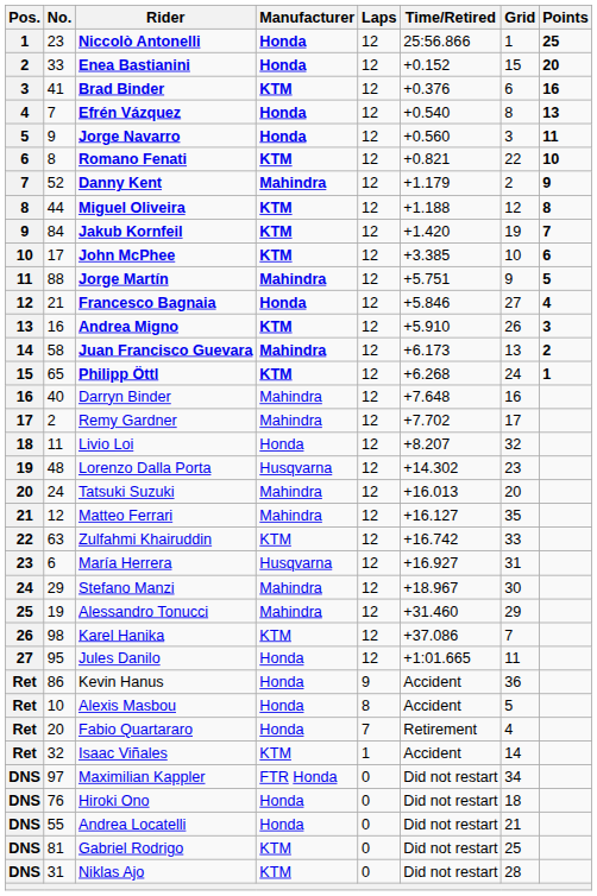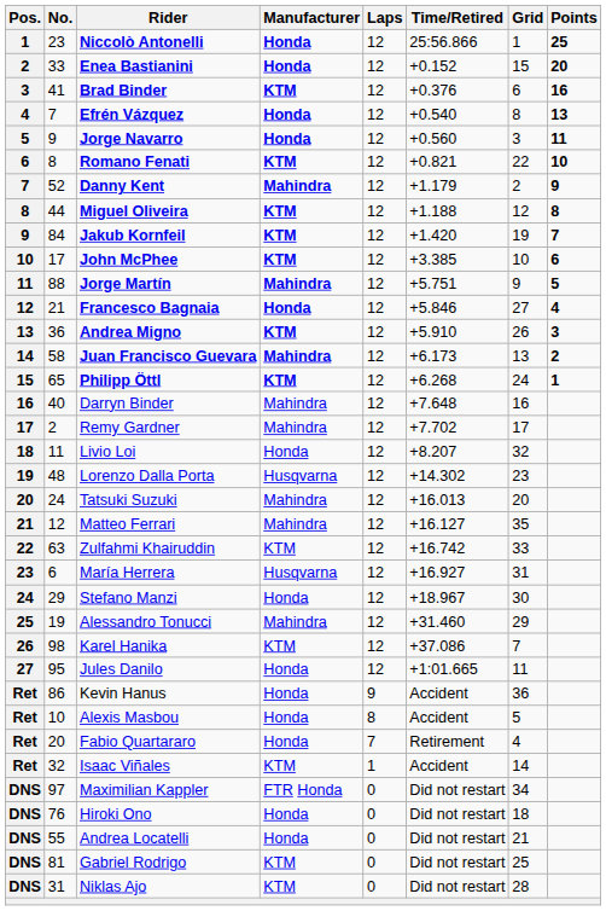 <table class="wikitable" style="font-size: 95%;">
 <tr>
 <th>Pos.</th>
 <th>No.</th>
 <th>Rider</th>
 <th>Manufacturer</th>
 <th>Laps</th>
 <th>Time/Retired</th>
 <th>Grid</th>
 <th>Points</th>
 </tr>
 <tr>
 <th>1</th>
 <td>23</td>
 <td> <strong><a href='#'>Niccolò Antonelli</a></strong></td>
 <td><strong><a href='#'>Honda</a></strong></td>
 <td>12</td>
 <td>25:56.866</td>
 <td>1</td>
 <td><strong>25</strong></td>
 </tr>
 <tr>
 <th>2</th>
 <td>33</td>
 <td> <strong><a href='#'>Enea Bastianini</a></strong></td>
 <td><strong><a href='#'>Honda</a></strong></td>
 <td>12</td>
 <td>+0.152</td>
 <td>15</td>
 <td><strong>20</strong></td>
 </tr>
 <tr>
 <th>3</th>
 <td>41</td>
 <td> <strong><a href='#'>Brad Binder</a></strong></td>
 <td><strong><a href='#'>KTM</a></strong></td>
 <td>12</td>
 <td>+0.376</td>
 <td>6</td>
 <td><strong>16</strong></td>
 </tr>
 <tr>
 <th>4</th>
 <td>7</td>
 <td> <strong><a href='#'>Efrén Vázquez</a></strong></td>
 <td><strong><a href='#'>Honda</a></strong></td>
 <td>12</td>
 <td>+0.540</td>
 <td>8</td>
 <td><strong>13</strong></td>
 </tr>
 <tr>
 <th>5</th>
 <td>9</td>
 <td> <strong><a href='#'>Jorge Navarro</a></strong></td>
 <td><strong><a href='#'>Honda</a></strong></td>
 <td>12</td>
 <td>+0.560</td>
 <td>3</td>
 <td><strong>11</strong></td>
 </tr>
 <tr>
 <th>6</th>
 <td>8</td>
 <td> <strong><a href='#'>Romano Fenati</a></strong></td>
 <td><strong><a href='#'>KTM</a></strong></td>
 <td>12</td>
 <td>+0.821</td>
 <td>22</td>
 <td><strong>10</strong></td>
 </tr>
 <tr>
 <th>7</th>
 <td>52</td>
 <td> <strong><a href='#'>Danny Kent</a></strong></td>
 <td><strong><a href='#'>Mahindra</a></strong></td>
 <td>12</td>
 <td>+1.179</td>
 <td>2</td>
 <td><strong>9</strong></td>
 </tr>
 <tr>
 <th>8</th>
 <td>44</td>
 <td> <strong><a href='#'>Miguel Oliveira</a></strong></td>
 <td><strong><a href='#'>KTM</a></strong></td>
 <td>12</td>
 <td>+1.188</td>
 <td>12</td>
 <td><strong>8</strong></td>
 </tr>
 <tr>
 <th>9</th>
 <td>84</td>
 <td> <strong><a href='#'>Jakub Kornfeil</a></strong></td>
 <td><strong><a href='#'>KTM</a></strong></td>
 <td>12</td>
 <td>+1.420</td>
 <td>19</td>
 <td><strong>7</strong></td>
 </tr>
 <tr>
 <th>10</th>
 <td>17</td>
 <td> <strong><a href='#'>John McPhee</a></strong></td>
 <td><strong><a href='#'>KTM</a></strong></td>
 <td>12</td>
 <td>+3.385</td>
 <td>10</td>
 <td><strong>6</strong></td>
 </tr>
 <tr>
 <th>11</th>
 <td>88</td>
 <td> <strong><a href='#'>Jorge Martín</a></strong></td>
 <td><strong><a href='#'>Mahindra</a></strong></td>
 <td>12</td>
 <td>+5.751</td>
 <td>9</td>
 <td><strong>5</strong></td>
 </tr>
 <tr>
 <th>12</th>
 <td>21</td>
 <td> <strong><a href='#'>Francesco Bagnaia</a></strong></td>
 <td><strong><a href='#'>Honda</a></strong></td>
 <td>12</td>
 <td>+5.846</td>
 <td>27</td>
 <td><strong>4</strong></td>
 </tr>
 <tr>
 <th>13</th>
-<td>16</td>
+<td>36</td>
 <td> <strong><a href='#'>Andrea Migno</a></strong></td>
 <td><strong><a href='#'>KTM</a></strong></td>
 <td>12</td>
 <td>+5.910</td>
 <td>26</td>
 <td><strong>3</strong></td>
 </tr>
 <tr>
 <th>14</th>
 <td>58</td>
 <td> <strong><a href='#'>Juan Francisco Guevara</a></strong></td>
 <td><strong><a href='#'>Mahindra</a></strong></td>
 <td>12</td>
 <td>+6.173</td>
 <td>13</td>
 <td><strong>2</strong></td>
 </tr>
 <tr>
 <th>15</th>
 <td>65</td>
 <td> <strong><a href='#'>Philipp Öttl</a></strong></td>
 <td><strong><a href='#'>KTM</a></strong></td>
 <td>12</td>
 <td>+6.268</td>
 <td>24</td>
 <td><strong>1</strong></td>
 </tr>
 <tr>
 <th>16</th>
 <td>40</td>
 <td> <a href='#'>Darryn Binder</a></td>
 <td><a href='#'>Mahindra</a></td>
 <td>12</td>
 <td>+7.648</td>
 <td>16</td>
 <td></td>
 </tr>
 <tr>
 <th>17</th>
 <td>2</td>
 <td> <a href='#'>Remy Gardner</a></td>
 <td><a href='#'>Mahindra</a></td>
 <td>12</td>
 <td>+7.702</td>
 <td>17</td>
 <td></td>
 </tr>
 <tr>
 <th>18</th>
 <td>11</td>
 <td> <a href='#'>Livio Loi</a></td>
 <td><a href='#'>Honda</a></td>
 <td>12</td>
 <td>+8.207</td>
 <td>32</td>
 <td></td>
 </tr>
 <tr>
 <th>19</th>
 <td>48</td>
 <td> <a href='#'>Lorenzo Dalla Porta</a></td>
 <td><a href='#'>Husqvarna</a></td>
 <td>12</td>
 <td>+14.302</td>
 <td>23</td>
 <td></td>
 </tr>
 <tr>
 <th>20</th>
 <td>24</td>
 <td> <a href='#'>Tatsuki Suzuki</a></td>
 <td><a href='#'>Mahindra</a></td>
 <td>12</td>
 <td>+16.013</td>
 <td>20</td>
 <td></td>
 </tr>
 <tr>
 <th>21</th>
 <td>12</td>
 <td> <a href='#'>Matteo Ferrari</a></td>
 <td><a href='#'>Mahindra</a></td>
 <td>12</td>
 <td>+16.127</td>
 <td>35</td>
 <td></td>
 </tr>
 <tr>
 <th>22</th>
 <td>63</td>
 <td> <a href='#'>Zulfahmi Khairuddin</a></td>
 <td><a href='#'>KTM</a></td>
 <td>12</td>
 <td>+16.742</td>
 <td>33</td>
 <td></td>
 </tr>
 <tr>
 <th>23</th>
 <td>6</td>
 <td> <a href='#'>María Herrera</a></td>
 <td><a href='#'>Husqvarna</a></td>
 <td>12</td>
 <td>+16.927</td>
 <td>31</td>
 <td></td>
 </tr>
 <tr>
 <th>24</th>
 <td>29</td>
 <td> <a href='#'>Stefano Manzi</a></td>
-<td><a href='#'>Mahindra</a></td>
+<td><a href='#'>Honda</a></td>
 <td>12</td>
 <td>+18.967</td>
 <td>30</td>
 <td></td>
 </tr>
 <tr>
 <th>25</th>
 <td>19</td>
 <td> <a href='#'>Alessandro Tonucci</a></td>
 <td><a href='#'>Mahindra</a></td>
 <td>12</td>
 <td>+31.460</td>
 <td>29</td>
 <td></td>
 </tr>
 <tr>
 <th>26</th>
 <td>98</td>
 <td> <a href='#'>Karel Hanika</a></td>
 <td><a href='#'>KTM</a></td>
 <td>12</td>
 <td>+37.086</td>
 <td>7</td>
 <td></td>
 </tr>
 <tr>
 <th>27</th>
 <td>95</td>
 <td> <a href='#'>Jules Danilo</a></td>
 <td><a href='#'>Honda</a></td>
 <td>12</td>
 <td>+1:01.665</td>
 <td>11</td>
 <td></td>
 </tr>
 <tr>
 <th>Ret</th>
 <td>86</td>
 <td> Kevin Hanus</td>
 <td><a href='#'>Honda</a></td>
 <td>9</td>
 <td>Accident</td>
 <td>36</td>
 <td></td>
 </tr>
 <tr>
 <th>Ret</th>
 <td>10</td>
 <td> <a href='#'>Alexis Masbou</a></td>
 <td><a href='#'>Honda</a></td>
 <td>8</td>
 <td>Accident</td>
 <td>5</td>
 <td></td>
 </tr>
 <tr>
 <th>Ret</th>
 <td>20</td>
 <td> <a href='#'>Fabio Quartararo</a></td>
 <td><a href='#'>Honda</a></td>
 <td>7</td>
 <td>Retirement</td>
 <td>4</td>
 <td></td>
 </tr>
 <tr>
 <th>Ret</th>
 <td>32</td>
 <td> <a href='#'>Isaac Viñales</a></td>
 <td><a href='#'>KTM</a></td>
 <td>1</td>
 <td>Accident</td>
 <td>14</td>
 <td></td>
 </tr>
 <tr>
 <th>DNS</th>
 <td>97</td>
 <td> <a href='#'>Maximilian Kappler</a></td>
 <td><a href='#'>FTR</a> <a href='#'>Honda</a></td>
 <td>0</td>
 <td>Did not restart</td>
 <td>34</td>
 <td></td>
 </tr>
 <tr>
 <th>DNS</th>
 <td>76</td>
 <td> <a href='#'>Hiroki Ono</a></td>
 <td><a href='#'>Honda</a></td>
 <td>0</td>
 <td>Did not restart</td>
 <td>18</td>
 <td></td>
 </tr>
 <tr>
 <th>DNS</th>
 <td>55</td>
 <td> <a href='#'>Andrea Locatelli</a></td>
 <td><a href='#'>Honda</a></td>
 <td>0</td>
 <td>Did not restart</td>
 <td>21</td>
 <td></td>
 </tr>
 <tr>
 <th>DNS</th>
 <td>81</td>
 <td> <a href='#'>Gabriel Rodrigo</a></td>
 <td><a href='#'>KTM</a></td>
 <td>0</td>
 <td>Did not restart</td>
 <td>25</td>
 <td></td>
 </tr>
 <tr>
 <th>DNS</th>
 <td>31</td>
 <td> <a href='#'>Niklas Ajo</a></td>
 <td><a href='#'>KTM</a></td>
 <td>0</td>
 <td>Did not restart</td>
 <td>28</td>
 <td></td>
 </tr>
 <tr>
 <th colspan=8></th>
 </tr>
 </table>
